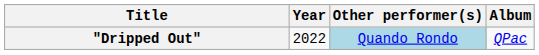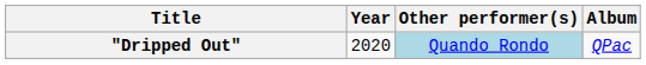 <table class="wikitable plainrowheaders" style="text-align:center;">
 <tr>
 <th scope="col" style="width:20em;">Title</th>
 <th scope="col">Year</th>
 <th scope="col">Other performer(s)</th>
 <th scope="col">Album</th>
 </tr>
 <tr>
 <th scope="row">"Dripped Out"</th>
-<td>2022</td>
+<td>2020</td>
 <td style="background: lightblue;"><a href='#'>Quando Rondo</a></td>
 <td><em><a href='#'>QPac</a></em></td>
 </tr>
 </table>
